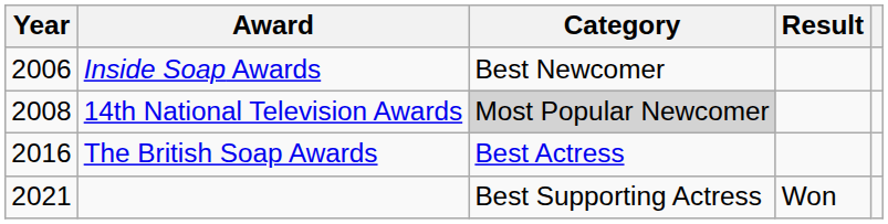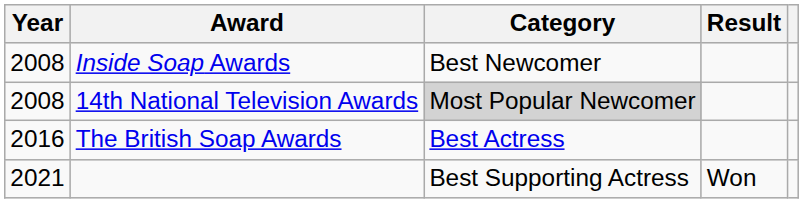 <table class="wikitable sortable">
 <tr>
 <th>Year</th>
 <th>Award</th>
 <th>Category</th>
 <th>Result</th>
 <th scope=col class=unsortable></th>
 </tr>
 <tr>
-<td>2006</td>
+<td>2008</td>
 <td><a href='#'><em>Inside Soap</em> Awards</a></td>
 <td>Best Newcomer</td>
 <td></td>
 <td align="center"></td>
 </tr>
 <tr>
 <td>2008</td>
 <td><a href='#'>14th National Television Awards</a></td>
 <td style="background: lightgrey;">Most Popular Newcomer</td>
 <td></td>
 <td align="center"></td>
 </tr>
 <tr>
 <td>2016</td>
 <td><a href='#'>The British Soap Awards</a></td>
 <td><a href='#'>Best Actress</a></td>
 <td></td>
 <td align="center"></td>
 </tr>
 <tr>
 <td>2021</td>
 <td></td>
 <td>Best Supporting Actress</td>
 <td>Won</td>
 <td></td>
 </tr>
 </table>
